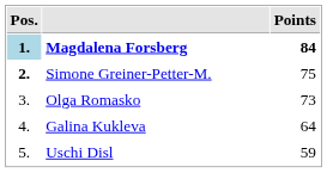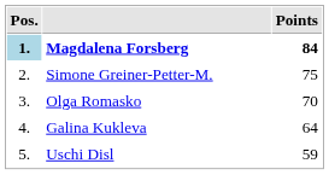 <table cellspacing="1" cellpadding="3" style="border:1px solid #AAAAAA;font-size:90%">
 <tr bgcolor="#E4E4E4">
 <th style="border-bottom:1px solid #AAAAAA" width=10>Pos.</th>
 <th style="border-bottom:1px solid #AAAAAA" width=200></th>
 <th style="border-bottom:1px solid #AAAAAA" width=20>Points</th>
 </tr>
 <tr>
 <td align="center" style="background: lightblue;"><strong>1.</strong></td>
 <td> <strong><a href='#'>Magdalena Forsberg</a></strong></td>
 <td align="right"><strong>84</strong></td>
 </tr>
 <tr>
-<td align="center"><strong>2.</strong></td>
+<td align="center">2.</td>
 <td> <a href='#'>Simone Greiner-Petter-M.</a></td>
 <td align="right">75</td>
 </tr>
 <tr>
 <td align="center">3.</td>
 <td> <a href='#'>Olga Romasko</a></td>
-<td align="right">73</td>
+<td align="right">70</td>
 </tr>
 <tr>
 <td align="center">4.</td>
 <td> <a href='#'>Galina Kukleva</a></td>
 <td align="right">64</td>
 </tr>
 <tr>
 <td align="center">5.</td>
 <td> <a href='#'>Uschi Disl</a></td>
 <td align="right">59</td>
 </tr>
 </table>
